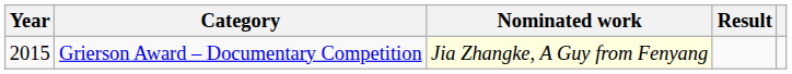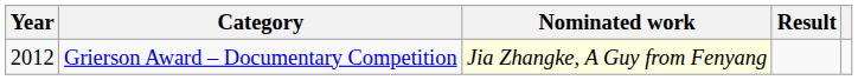 <table class="wikitable sortable">
 <tr>
 <th>Year</th>
 <th>Category</th>
 <th>Nominated work</th>
 <th>Result</th>
 <th class="unsortable"></th>
 </tr>
 <tr>
-<td>2015</td>
+<td>2012</td>
 <td><a href='#'>Grierson Award – Documentary Competition</a></td>
 <td style="background: lightyellow;"><em>Jia Zhangke, A Guy from Fenyang</em></td>
 <td></td>
 <td></td>
 </tr>
 </table>
